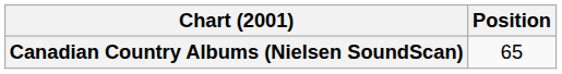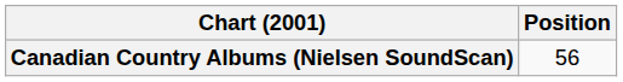 <table class="wikitable plainrowheaders" style="text-align:center">
 <tr>
 <th scope="col">Chart (2001)</th>
 <th scope="col">Position</th>
 </tr>
 <tr>
 <th scope="row">Canadian Country Albums (Nielsen SoundScan)</th>
-<td>65</td>
+<td>56</td>
 </tr>
 </table>
